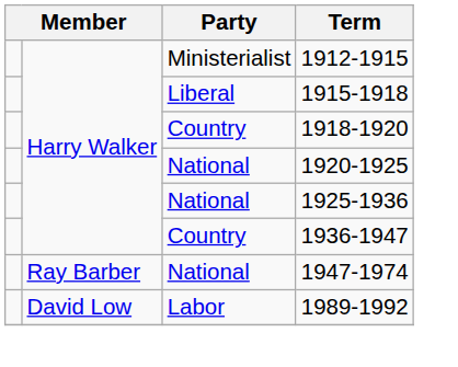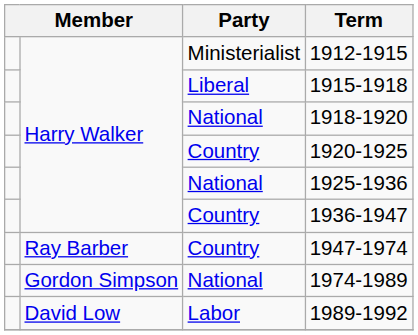 <table class="wikitable">
 <tr>
 <th colspan="2">Member</th>
 <th>Party</th>
 <th>Term</th>
 </tr>
 <tr>
 <td> </td>
 <td rowspan=6><a href='#'>Harry Walker</a></td>
 <td>Ministerialist</td>
 <td>1912-1915</td>
 </tr>
 <tr>
 <td></td>
 <td><a href='#'>Liberal</a></td>
 <td>1915-1918</td>
 </tr>
 <tr>
 <td></td>
-<td><a href='#'>Country</a></td>
+<td><a href='#'>National</a></td>
 <td>1918-1920</td>
 </tr>
 <tr>
 <td></td>
-<td><a href='#'>National</a></td>
+<td><a href='#'>Country</a></td>
 <td>1920-1925</td>
 </tr>
 <tr>
 <td></td>
 <td><a href='#'>National</a></td>
 <td>1925-1936</td>
 </tr>
 <tr>
 <td></td>
 <td><a href='#'>Country</a></td>
 <td>1936-1947</td>
 </tr>
 <tr>
 <td></td>
 <td><a href='#'>Ray Barber</a></td>
+<td><a href='#'>Country</a></td>
+<td>1947-1974</td>
+</tr>
+<tr>
+<td></td>
+<td><a href='#'>Gordon Simpson</a></td>
 <td><a href='#'>National</a></td>
-<td>1947-1974</td>
+<td>1974-1989</td>
 </tr>
 <tr>
 <td></td>
 <td><a href='#'>David Low</a></td>
 <td><a href='#'>Labor</a></td>
 <td>1989-1992</td>
 </tr>
 <tr>
 </tr>
 </table>
